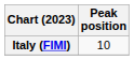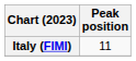 <table class="wikitable sortable plainrowheaders" style="text-align:center">
 <tr>
 <th scope="col">Chart (2023)</th>
 <th scope="col">Peak<br>position</th>
 </tr>
 <tr>
 <th scope="row">Italy (<a href='#'>FIMI</a>)</th>
-<td>10</td>
+<td>11</td>
 </tr>
 <tr>
 </tr>
 </table>
